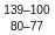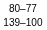 <table style="text-align:center">
 <tr>
 <th width=200></th>
 <th width=100></th>
 <th width=200></th>
 </tr>
 <tr>
 <td align=right><strong></strong></td>
-<td align=center>139–100</td>
+<td align=center>80–77</td>
 <td align=left></td>
 </tr>
 <tr>
 <td align=right><strong></strong></td>
-<td align=center>80–77</td>
+<td align=center>139–100</td>
 <td align=left></td>
 </tr>
 </table>
